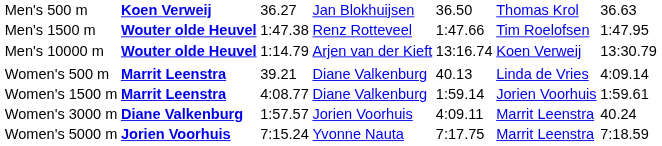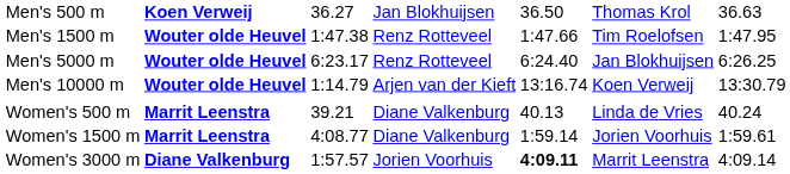 <table>
 <tr>
 <td>Men's 500 m</td>
 <td><strong><a href='#'>Koen Verweij</a></strong></td>
 <td>36.27</td>
 <td><a href='#'>Jan Blokhuijsen</a></td>
 <td>36.50</td>
 <td><a href='#'>Thomas Krol</a></td>
 <td>36.63</td>
 </tr>
 <tr>
 <td>Men's 1500 m</td>
 <td><strong><a href='#'>Wouter olde Heuvel</a></strong></td>
 <td>1:47.38</td>
 <td><a href='#'>Renz Rotteveel</a></td>
 <td>1:47.66</td>
 <td><a href='#'>Tim Roelofsen</a></td>
 <td>1:47.95</td>
 </tr>
 <tr>
+<td>Men's 5000 m</td>
+<td><strong><a href='#'>Wouter olde Heuvel</a></strong></td>
+<td>6:23.17</td>
+<td><a href='#'>Renz Rotteveel</a></td>
+<td>6:24.40</td>
+<td><a href='#'>Jan Blokhuijsen</a></td>
+<td>6:26.25</td>
+</tr>
+<tr>
 <td>Men's 10000 m</td>
 <td><strong><a href='#'>Wouter olde Heuvel</a></strong></td>
 <td>1:14.79</td>
 <td><a href='#'>Arjen van der Kieft</a></td>
 <td>13:16.74</td>
 <td><a href='#'>Koen Verweij</a></td>
 <td>13:30.79</td>
 </tr>
 <tr>
 <td colspan=7></td>
 </tr>
 <tr>
 <td>Women's 500 m</td>
 <td><strong><a href='#'>Marrit Leenstra</a></strong></td>
 <td>39.21</td>
 <td><a href='#'>Diane Valkenburg</a></td>
 <td>40.13</td>
 <td><a href='#'>Linda de Vries</a></td>
-<td>4:09.14</td>
+<td>40.24</td>
 </tr>
 <tr>
 <td>Women's 1500 m</td>
 <td><strong><a href='#'>Marrit Leenstra</a></strong></td>
 <td>4:08.77</td>
 <td><a href='#'>Diane Valkenburg</a></td>
 <td>1:59.14</td>
 <td><a href='#'>Jorien Voorhuis</a></td>
 <td>1:59.61</td>
 </tr>
 <tr>
 <td>Women's 3000 m</td>
 <td><strong><a href='#'>Diane Valkenburg</a></strong></td>
 <td>1:57.57</td>
 <td><a href='#'>Jorien Voorhuis</a></td>
-<td>4:09.11</td>
+<td><strong>4:09.11</strong></td>
 <td><a href='#'>Marrit Leenstra</a></td>
-<td>40.24</td>
-</tr>
-<tr>
-<td>Women's 5000 m</td>
-<td><strong><a href='#'>Jorien Voorhuis</a></strong></td>
-<td>7:15.24</td>
-<td><a href='#'>Yvonne Nauta</a></td>
-<td>7:17.75</td>
-<td><a href='#'>Marrit Leenstra</a></td>
-<td>7:18.59</td>
+<td>4:09.14</td>
 </tr>
 </table>
